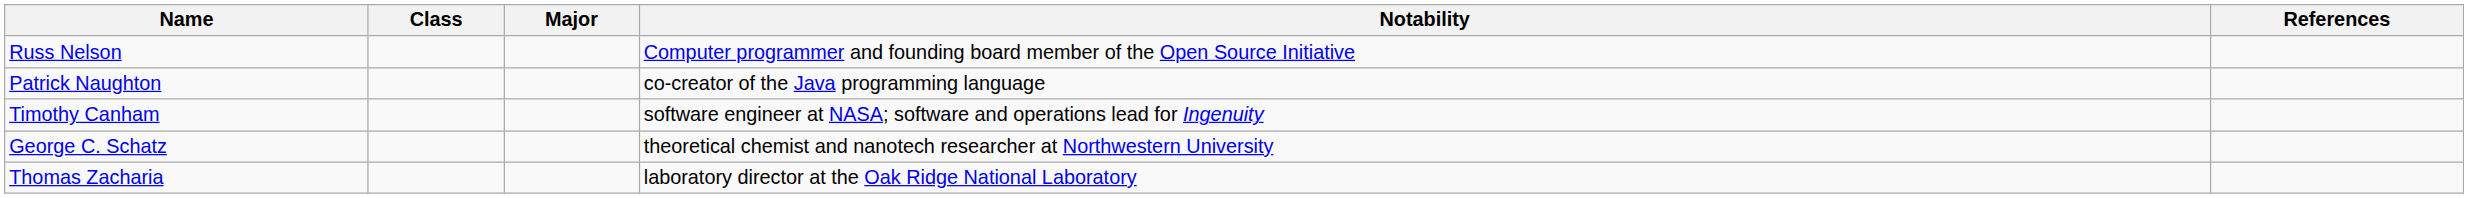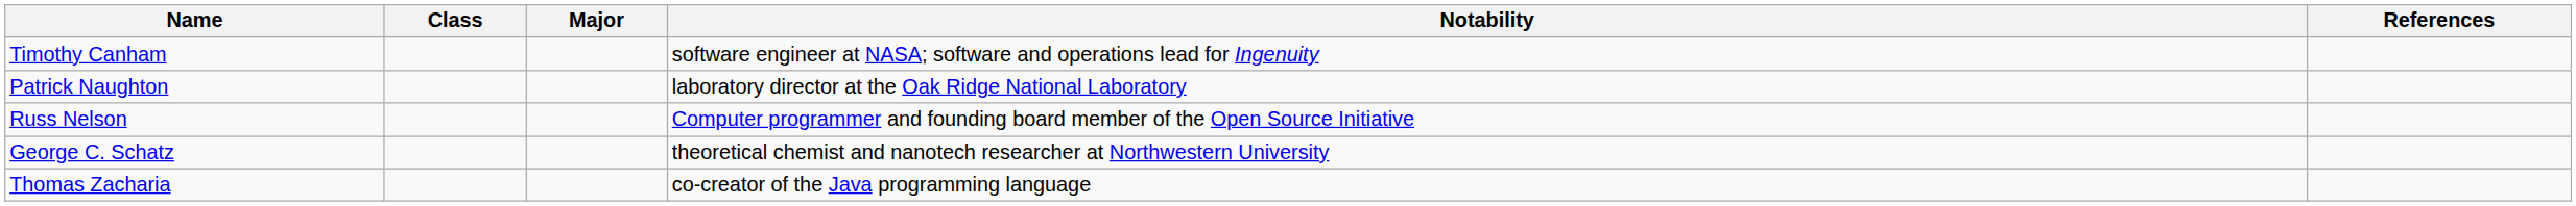 <table class="wikitable" style="width:100%;">
 <tr>
 <th>Name</th>
 <th>Class</th>
 <th>Major</th>
 <th>Notability</th>
 <th>References</th>
 </tr>
 <tr>
-<td><a href='#'>Russ Nelson</a></td>
+<td><a href='#'>Timothy Canham</a></td>
 <td></td>
 <td></td>
-<td><a href='#'>Computer programmer</a> and founding board member of the <a href='#'>Open Source Initiative</a></td>
+<td>software engineer at <a href='#'>NASA</a>; software and operations lead for <em><a href='#'>Ingenuity</a></em></td>
 <td></td>
 </tr>
 <tr>
 <td><a href='#'>Patrick Naughton</a></td>
 <td></td>
 <td></td>
-<td>co-creator of the <a href='#'>Java</a> programming language</td>
+<td>laboratory director at the <a href='#'>Oak Ridge National Laboratory</a></td>
 <td></td>
 </tr>
 <tr>
-<td><a href='#'>Timothy Canham</a></td>
+<td><a href='#'>Russ Nelson</a></td>
 <td></td>
 <td></td>
-<td>software engineer at <a href='#'>NASA</a>; software and operations lead for <em><a href='#'>Ingenuity</a></em></td>
+<td><a href='#'>Computer programmer</a> and founding board member of the <a href='#'>Open Source Initiative</a></td>
 <td></td>
 </tr>
 <tr>
 <td><a href='#'>George C. Schatz</a></td>
 <td></td>
 <td></td>
 <td>theoretical chemist and nanotech researcher at <a href='#'>Northwestern University</a></td>
 <td></td>
 </tr>
 <tr>
 <td><a href='#'>Thomas Zacharia</a></td>
 <td></td>
 <td></td>
-<td>laboratory director at the <a href='#'>Oak Ridge National Laboratory</a></td>
+<td>co-creator of the <a href='#'>Java</a> programming language</td>
 <td></td>
 </tr>
 </table>
